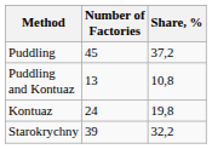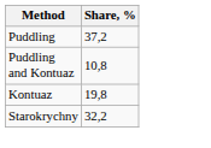 <table class="wikitable" style="float:left; margin-right:0.8em; clear:left; font-size:85%">
 <tr>
 <th>Method</th>
-<th>Number of<br>Factories</th>
 <th>Share, %</th>
 </tr>
 <tr>
 <td>Puddling</td>
-<td>45</td>
 <td>37,2</td>
 </tr>
 <tr>
 <td>Puddling<br>and Kontuaz</td>
-<td>13</td>
 <td>10,8</td>
 </tr>
 <tr>
 <td>Kontuaz</td>
-<td>24</td>
 <td>19,8</td>
 </tr>
 <tr>
 <td>Starokrychny</td>
-<td>39</td>
 <td>32,2</td>
 </tr>
 </table>
